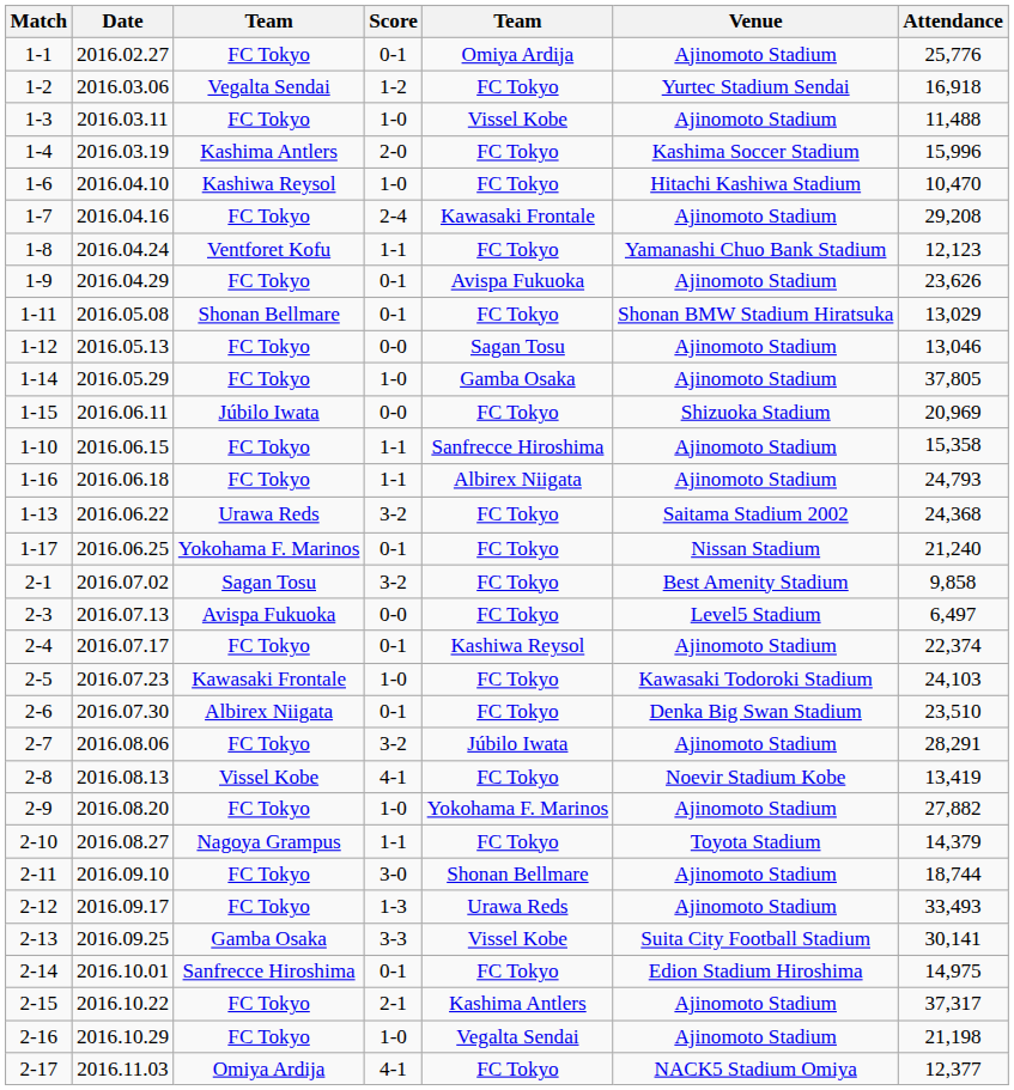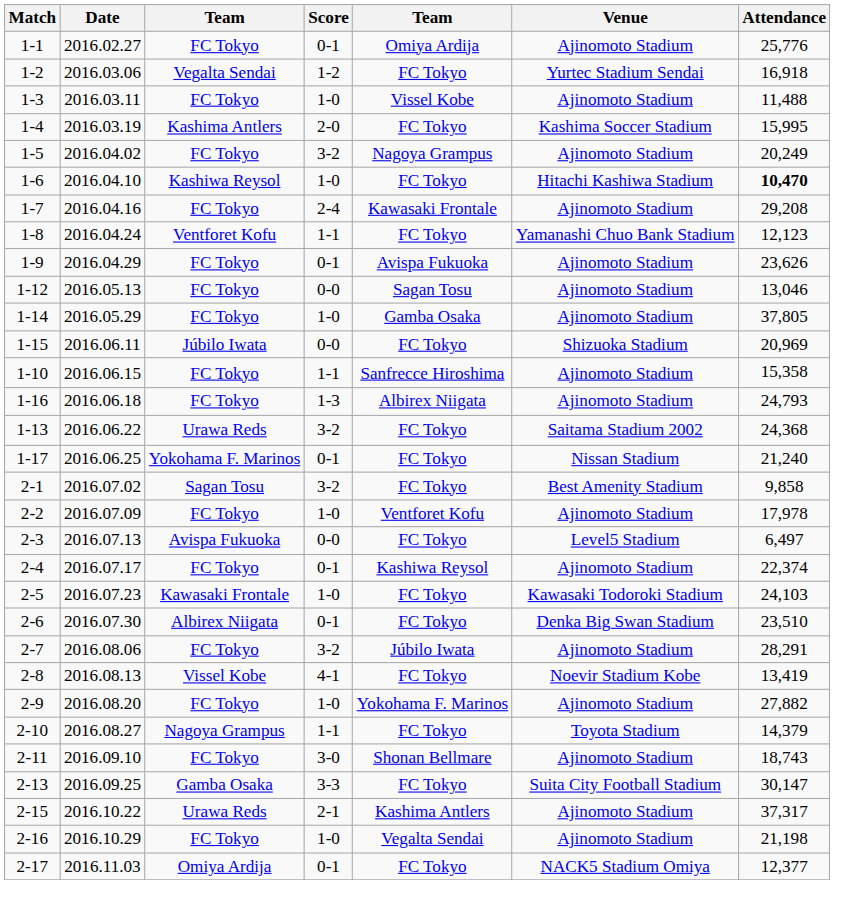 <table class="wikitable" style="text-align:center;">
 <tr>
 <th>Match</th>
 <th>Date</th>
 <th>Team</th>
 <th>Score</th>
 <th>Team</th>
 <th>Venue</th>
 <th>Attendance</th>
 </tr>
 <tr>
 <td>1-1</td>
 <td>2016.02.27</td>
 <td><a href='#'>FC Tokyo</a></td>
 <td>0-1</td>
 <td><a href='#'>Omiya Ardija</a></td>
 <td><a href='#'>Ajinomoto Stadium</a></td>
 <td>25,776</td>
 </tr>
 <tr>
 <td>1-2</td>
 <td>2016.03.06</td>
 <td><a href='#'>Vegalta Sendai</a></td>
 <td>1-2</td>
 <td><a href='#'>FC Tokyo</a></td>
 <td><a href='#'>Yurtec Stadium Sendai</a></td>
 <td>16,918</td>
 </tr>
 <tr>
 <td>1-3</td>
 <td>2016.03.11</td>
 <td><a href='#'>FC Tokyo</a></td>
 <td>1-0</td>
 <td><a href='#'>Vissel Kobe</a></td>
 <td><a href='#'>Ajinomoto Stadium</a></td>
 <td>11,488</td>
 </tr>
 <tr>
 <td>1-4</td>
 <td>2016.03.19</td>
 <td><a href='#'>Kashima Antlers</a></td>
 <td>2-0</td>
 <td><a href='#'>FC Tokyo</a></td>
 <td><a href='#'>Kashima Soccer Stadium</a></td>
-<td>15,996</td>
+<td>15,995</td>
+</tr>
+<tr>
+<td>1-5</td>
+<td>2016.04.02</td>
+<td><a href='#'>FC Tokyo</a></td>
+<td>3-2</td>
+<td><a href='#'>Nagoya Grampus</a></td>
+<td><a href='#'>Ajinomoto Stadium</a></td>
+<td>20,249</td>
 </tr>
 <tr>
 <td>1-6</td>
 <td>2016.04.10</td>
 <td><a href='#'>Kashiwa Reysol</a></td>
 <td>1-0</td>
 <td><a href='#'>FC Tokyo</a></td>
 <td><a href='#'>Hitachi Kashiwa Stadium</a></td>
-<td>10,470</td>
+<td><strong>10,470</strong></td>
 </tr>
 <tr>
 <td>1-7</td>
 <td>2016.04.16</td>
 <td><a href='#'>FC Tokyo</a></td>
 <td>2-4</td>
 <td><a href='#'>Kawasaki Frontale</a></td>
 <td><a href='#'>Ajinomoto Stadium</a></td>
 <td>29,208</td>
 </tr>
 <tr>
 <td>1-8</td>
 <td>2016.04.24</td>
 <td><a href='#'>Ventforet Kofu</a></td>
 <td>1-1</td>
 <td><a href='#'>FC Tokyo</a></td>
 <td><a href='#'>Yamanashi Chuo Bank Stadium</a></td>
 <td>12,123</td>
 </tr>
 <tr>
 <td>1-9</td>
 <td>2016.04.29</td>
 <td><a href='#'>FC Tokyo</a></td>
 <td>0-1</td>
 <td><a href='#'>Avispa Fukuoka</a></td>
 <td><a href='#'>Ajinomoto Stadium</a></td>
 <td>23,626</td>
-</tr>
-<tr>
-<td>1-11</td>
-<td>2016.05.08</td>
-<td><a href='#'>Shonan Bellmare</a></td>
-<td>0-1</td>
-<td><a href='#'>FC Tokyo</a></td>
-<td><a href='#'>Shonan BMW Stadium Hiratsuka</a></td>
-<td>13,029</td>
 </tr>
 <tr>
 <td>1-12</td>
 <td>2016.05.13</td>
 <td><a href='#'>FC Tokyo</a></td>
 <td>0-0</td>
 <td><a href='#'>Sagan Tosu</a></td>
 <td><a href='#'>Ajinomoto Stadium</a></td>
 <td>13,046</td>
 </tr>
 <tr>
 <td>1-14</td>
 <td>2016.05.29</td>
 <td><a href='#'>FC Tokyo</a></td>
 <td>1-0</td>
 <td><a href='#'>Gamba Osaka</a></td>
 <td><a href='#'>Ajinomoto Stadium</a></td>
 <td>37,805</td>
 </tr>
 <tr>
 <td>1-15</td>
 <td>2016.06.11</td>
 <td><a href='#'>Júbilo Iwata</a></td>
 <td>0-0</td>
 <td><a href='#'>FC Tokyo</a></td>
 <td><a href='#'>Shizuoka Stadium</a></td>
 <td>20,969</td>
 </tr>
 <tr>
 <td>1-10</td>
 <td>2016.06.15</td>
 <td><a href='#'>FC Tokyo</a></td>
 <td>1-1</td>
 <td><a href='#'>Sanfrecce Hiroshima</a></td>
 <td><a href='#'>Ajinomoto Stadium</a></td>
 <td>15,358　</td>
 </tr>
 <tr>
 <td>1-16</td>
 <td>2016.06.18</td>
 <td><a href='#'>FC Tokyo</a></td>
-<td>1-1</td>
+<td>1-3</td>
 <td><a href='#'>Albirex Niigata</a></td>
 <td><a href='#'>Ajinomoto Stadium</a></td>
 <td>24,793</td>
 </tr>
 <tr>
 <td>1-13</td>
 <td>2016.06.22</td>
 <td><a href='#'>Urawa Reds</a></td>
 <td>3-2</td>
 <td><a href='#'>FC Tokyo</a></td>
 <td><a href='#'>Saitama Stadium 2002</a></td>
 <td>24,368　</td>
 </tr>
 <tr>
 <td>1-17</td>
 <td>2016.06.25</td>
 <td><a href='#'>Yokohama F. Marinos</a></td>
 <td>0-1</td>
 <td><a href='#'>FC Tokyo</a></td>
 <td><a href='#'>Nissan Stadium</a></td>
 <td>21,240</td>
 </tr>
 <tr>
 <td>2-1</td>
 <td>2016.07.02</td>
 <td><a href='#'>Sagan Tosu</a></td>
 <td>3-2</td>
 <td><a href='#'>FC Tokyo</a></td>
 <td><a href='#'>Best Amenity Stadium</a></td>
 <td>9,858</td>
+</tr>
+<tr>
+<td>2-2</td>
+<td>2016.07.09</td>
+<td><a href='#'>FC Tokyo</a></td>
+<td>1-0</td>
+<td><a href='#'>Ventforet Kofu</a></td>
+<td><a href='#'>Ajinomoto Stadium</a></td>
+<td>17,978</td>
 </tr>
 <tr>
 <td>2-3</td>
 <td>2016.07.13</td>
 <td><a href='#'>Avispa Fukuoka</a></td>
 <td>0-0</td>
 <td><a href='#'>FC Tokyo</a></td>
 <td><a href='#'>Level5 Stadium</a></td>
 <td>6,497</td>
 </tr>
 <tr>
 <td>2-4</td>
 <td>2016.07.17</td>
 <td><a href='#'>FC Tokyo</a></td>
 <td>0-1</td>
 <td><a href='#'>Kashiwa Reysol</a></td>
 <td><a href='#'>Ajinomoto Stadium</a></td>
 <td>22,374</td>
 </tr>
 <tr>
 <td>2-5</td>
 <td>2016.07.23</td>
 <td><a href='#'>Kawasaki Frontale</a></td>
 <td>1-0</td>
 <td><a href='#'>FC Tokyo</a></td>
 <td><a href='#'>Kawasaki Todoroki Stadium</a></td>
 <td>24,103</td>
 </tr>
 <tr>
 <td>2-6</td>
 <td>2016.07.30</td>
 <td><a href='#'>Albirex Niigata</a></td>
 <td>0-1</td>
 <td><a href='#'>FC Tokyo</a></td>
 <td><a href='#'>Denka Big Swan Stadium</a></td>
 <td>23,510</td>
 </tr>
 <tr>
 <td>2-7</td>
 <td>2016.08.06</td>
 <td><a href='#'>FC Tokyo</a></td>
 <td>3-2</td>
 <td><a href='#'>Júbilo Iwata</a></td>
 <td><a href='#'>Ajinomoto Stadium</a></td>
 <td>28,291</td>
 </tr>
 <tr>
 <td>2-8</td>
 <td>2016.08.13</td>
 <td><a href='#'>Vissel Kobe</a></td>
 <td>4-1</td>
 <td><a href='#'>FC Tokyo</a></td>
 <td><a href='#'>Noevir Stadium Kobe</a></td>
 <td>13,419</td>
 </tr>
 <tr>
 <td>2-9</td>
 <td>2016.08.20</td>
 <td><a href='#'>FC Tokyo</a></td>
 <td>1-0</td>
 <td><a href='#'>Yokohama F. Marinos</a></td>
 <td><a href='#'>Ajinomoto Stadium</a></td>
 <td>27,882</td>
 </tr>
 <tr>
 <td>2-10</td>
 <td>2016.08.27</td>
 <td><a href='#'>Nagoya Grampus</a></td>
 <td>1-1</td>
 <td><a href='#'>FC Tokyo</a></td>
 <td><a href='#'>Toyota Stadium</a></td>
 <td>14,379</td>
 </tr>
 <tr>
 <td>2-11</td>
 <td>2016.09.10</td>
 <td><a href='#'>FC Tokyo</a></td>
 <td>3-0</td>
 <td><a href='#'>Shonan Bellmare</a></td>
 <td><a href='#'>Ajinomoto Stadium</a></td>
-<td>18,744</td>
-</tr>
-<tr>
-<td>2-12</td>
-<td>2016.09.17</td>
-<td><a href='#'>FC Tokyo</a></td>
-<td>1-3</td>
-<td><a href='#'>Urawa Reds</a></td>
-<td><a href='#'>Ajinomoto Stadium</a></td>
-<td>33,493</td>
+<td>18,743</td>
 </tr>
 <tr>
 <td>2-13</td>
 <td>2016.09.25</td>
 <td><a href='#'>Gamba Osaka</a></td>
 <td>3-3</td>
-<td><a href='#'>Vissel Kobe</a></td>
+<td><a href='#'>FC Tokyo</a></td>
 <td><a href='#'>Suita City Football Stadium</a></td>
-<td>30,141</td>
-</tr>
-<tr>
-<td>2-14</td>
-<td>2016.10.01</td>
-<td><a href='#'>Sanfrecce Hiroshima</a></td>
-<td>0-1</td>
-<td><a href='#'>FC Tokyo</a></td>
-<td><a href='#'>Edion Stadium Hiroshima</a></td>
-<td>14,975</td>
+<td>30,147</td>
 </tr>
 <tr>
 <td>2-15</td>
 <td>2016.10.22</td>
-<td><a href='#'>FC Tokyo</a></td>
+<td><a href='#'>Urawa Reds</a></td>
 <td>2-1</td>
 <td><a href='#'>Kashima Antlers</a></td>
 <td><a href='#'>Ajinomoto Stadium</a></td>
 <td>37,317</td>
 </tr>
 <tr>
 <td>2-16</td>
 <td>2016.10.29</td>
 <td><a href='#'>FC Tokyo</a></td>
 <td>1-0</td>
 <td><a href='#'>Vegalta Sendai</a></td>
 <td><a href='#'>Ajinomoto Stadium</a></td>
 <td>21,198</td>
 </tr>
 <tr>
 <td>2-17</td>
 <td>2016.11.03</td>
 <td><a href='#'>Omiya Ardija</a></td>
-<td>4-1</td>
+<td>0-1</td>
 <td><a href='#'>FC Tokyo</a></td>
 <td><a href='#'>NACK5 Stadium Omiya</a></td>
 <td>12,377</td>
 </tr>
 </table>
